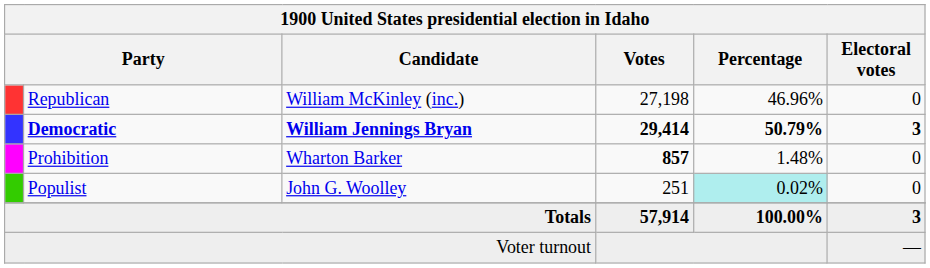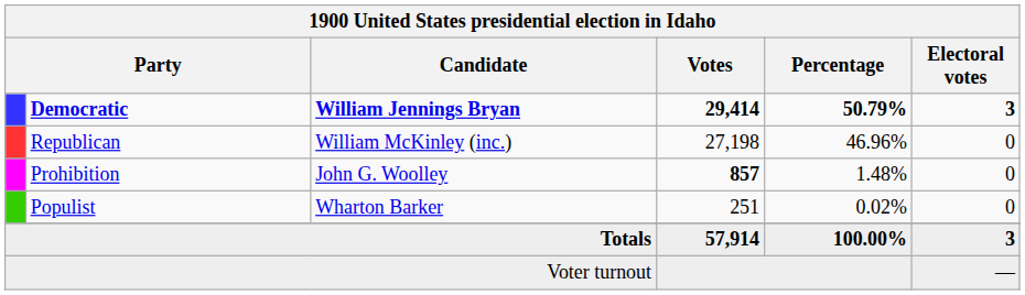 <table class="wikitable" style="font-size: 95%;">
 <tr>
 <th colspan="6">1900 United States presidential election in Idaho</th>
 </tr>
 <tr>
 <th colspan="2" style="width: 15em">Party</th>
 <th style="width: 17em">Candidate</th>
 <th style="width: 5em">Votes</th>
 <th style="width: 7em">Percentage</th>
 <th style="width: 5em">Electoral votes</th>
 </tr>
 <tr>
+<th style="background-color:#3333FF; width: 3px"></th>
+<td style="width: 130px"><strong><a href='#'>Democratic</a></strong></td>
+<td><strong><a href='#'>William Jennings Bryan</a></strong></td>
+<td align="right"><strong>29,414</strong></td>
+<td align="right"><strong>50.79%</strong></td>
+<td align="right"><strong>3</strong></td>
+</tr>
+<tr>
 <th style="background-color:#FF3333; width: 3px"></th>
 <td style="width: 130px"><a href='#'>Republican</a></td>
 <td><a href='#'>William McKinley</a> (<a href='#'>inc.</a>)</td>
 <td align="right">27,198</td>
 <td align="right">46.96%</td>
 <td align="right">0</td>
 </tr>
 <tr>
-<th style="background-color:#3333FF; width: 3px"></th>
-<td style="width: 130px"><strong><a href='#'>Democratic</a></strong></td>
-<td><strong><a href='#'>William Jennings Bryan</a></strong></td>
-<td align="right"><strong>29,414</strong></td>
-<td align="right"><strong>50.79%</strong></td>
-<td align="right"><strong>3</strong></td>
-</tr>
-<tr>
 <th style="background-color:#FF00FF; width: 3px"></th>
 <td style="width: 130px"><a href='#'>Prohibition</a></td>
-<td><a href='#'>Wharton Barker</a></td>
+<td><a href='#'>John G. Woolley</a></td>
 <td align="right"><strong>857</strong></td>
 <td align="right">1.48%</td>
 <td align="right">0</td>
 </tr>
 <tr>
 <th style="background-color:#3c0; width: 3px"></th>
 <td style="width: 130px"><a href='#'>Populist</a></td>
-<td><a href='#'>John G. Woolley</a></td>
+<td><a href='#'>Wharton Barker</a></td>
 <td align="right">251</td>
-<td align="right" style="background: paleturquoise;">0.02%</td>
+<td align="right">0.02%</td>
 <td align="right">0</td>
 </tr>
 <tr>
 </tr>
 <tr bgcolor="#EEEEEE">
 <td colspan="3" align="right"><strong>Totals</strong></td>
 <td align="right"><strong>57,914</strong></td>
 <td align="right"><strong>100.00%</strong></td>
 <td align="right"><strong>3</strong></td>
 </tr>
 <tr bgcolor="#EEEEEE">
 <td colspan="3" align="right">Voter turnout</td>
 <td colspan="2" align="right"></td>
 <td align="right">—</td>
 </tr>
 </table>
